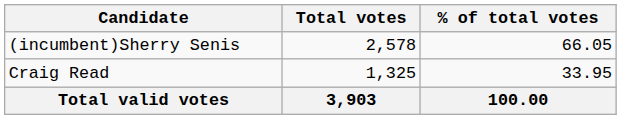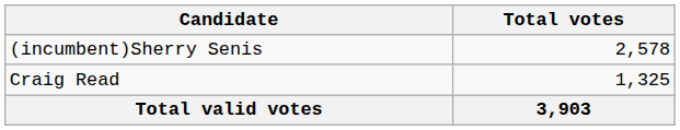 <table style="width:475px;" class="wikitable">
 <tr bgcolor="#EEEEEE">
 <th align="left">Candidate</th>
 <th align="right">Total votes</th>
-<th align="right">% of total votes</th>
 </tr>
 <tr>
 <td align="left">(incumbent)Sherry Senis</td>
 <td align="right">2,578</td>
-<td align="right">66.05</td>
 </tr>
 <tr>
 <td align="left">Craig Read</td>
 <td align="right">1,325</td>
-<td align="right">33.95</td>
 </tr>
 <tr bgcolor="#EEEEEE">
 <th align="left">Total valid votes</th>
 <th align="right">3,903</th>
-<th align="right">100.00</th>
 </tr>
 </table>
